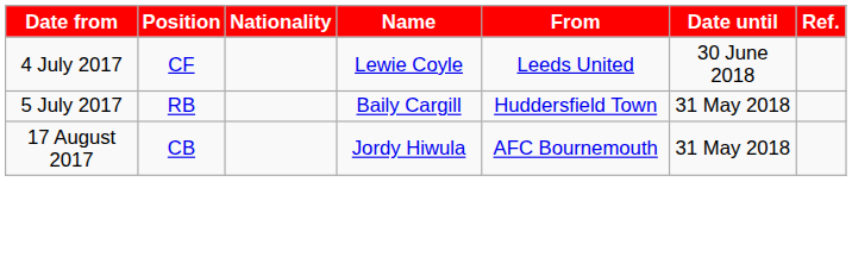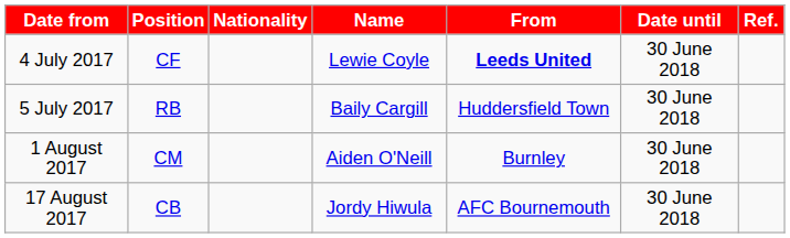 <table class="wikitable"  style="text-align:center; font-size:90%; ">
 <tr>
 <th style="background:#FF0000; color:#FFFFFF; width:110px;">Date from</th>
 <th style="background:#FF0000; color:#FFFFFF; width:50px;">Position</th>
 <th style="background:#FF0000; color:#FFFFFF; width:50px;">Nationality</th>
 <th style="background:#FF0000; color:#FFFFFF; width:125px;">Name</th>
 <th style="background:#FF0000; color:#FFFFFF; width:150px;">From</th>
 <th style="background:#FF0000; color:#FFFFFF; width:110px;">Date until</th>
 <th style="background:#FF0000; color:#FFFFFF; width:30px;">Ref.</th>
 </tr>
 <tr>
 <td>4 July 2017</td>
 <td><a href='#'>CF</a></td>
 <td></td>
 <td><a href='#'>Lewie Coyle</a></td>
-<td><a href='#'>Leeds United</a></td>
+<td><strong><a href='#'>Leeds United</a></strong></td>
 <td>30 June 2018</td>
 <td></td>
 </tr>
 <tr>
 <td>5 July 2017</td>
 <td><a href='#'>RB</a></td>
 <td></td>
 <td><a href='#'>Baily Cargill</a></td>
 <td><a href='#'>Huddersfield Town</a></td>
-<td>31 May 2018</td>
+<td>30 June 2018</td>
+<td></td>
+</tr>
+<tr>
+<td>1 August 2017</td>
+<td><a href='#'>CM</a></td>
+<td></td>
+<td><a href='#'>Aiden O'Neill</a></td>
+<td><a href='#'>Burnley</a></td>
+<td>30 June 2018</td>
 <td></td>
 </tr>
 <tr>
 <td>17 August 2017</td>
 <td><a href='#'>CB</a></td>
 <td></td>
 <td><a href='#'>Jordy Hiwula</a></td>
 <td><a href='#'>AFC Bournemouth</a></td>
-<td>31 May 2018</td>
+<td>30 June 2018</td>
 <td></td>
 </tr>
 </table>
